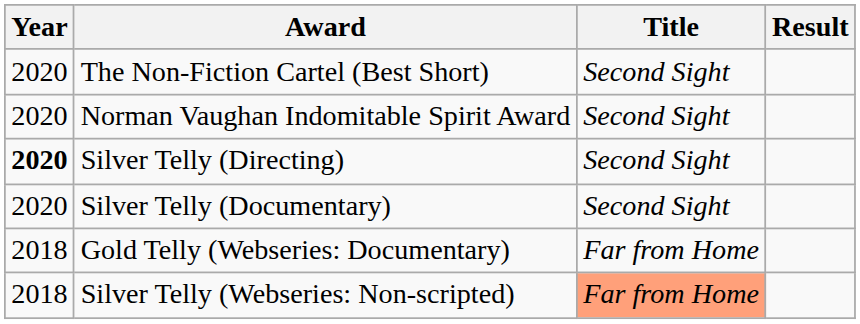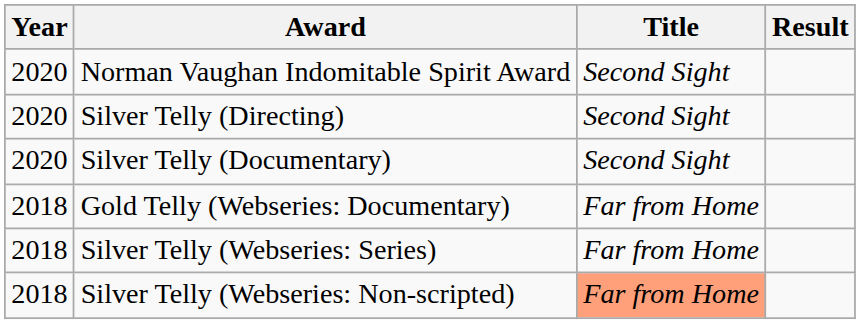 <table class="wikitable">
 <tr>
 <th>Year</th>
 <th>Award</th>
 <th>Title</th>
 <th>Result</th>
 </tr>
 <tr>
 <td>2020</td>
-<td>The Non-Fiction Cartel (Best Short)</td>
+<td>Norman Vaughan Indomitable Spirit Award</td>
 <td><em>Second Sight</em></td>
 <td></td>
 </tr>
 <tr>
 <td>2020</td>
-<td>Norman Vaughan Indomitable Spirit Award</td>
-<td><em>Second Sight</em></td>
-<td></td>
-</tr>
-<tr>
-<td><strong>2020</strong></td>
 <td>Silver Telly (Directing)</td>
 <td><em>Second Sight</em></td>
 <td></td>
 </tr>
 <tr>
 <td>2020</td>
 <td>Silver Telly (Documentary)</td>
 <td><em>Second Sight</em></td>
 <td></td>
 </tr>
 <tr>
 <td>2018</td>
 <td>Gold Telly (Webseries: Documentary)</td>
 <td><em>Far from Home</em></td>
 <td></td>
 </tr>
 <tr>
 <td>2018</td>
+<td>Silver Telly (Webseries: Series)</td>
+<td><em>Far from Home</em></td>
+<td></td>
+</tr>
+<tr>
+<td>2018</td>
 <td>Silver Telly (Webseries: Non-scripted)</td>
 <td style="background: lightsalmon;"><em>Far from Home</em></td>
 <td></td>
 </tr>
 </table>
